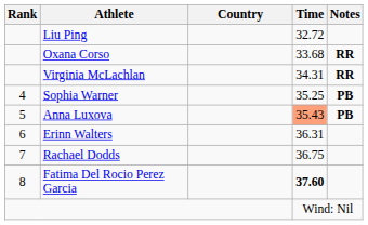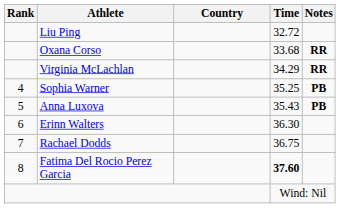 <table class="wikitable sortable" style="text-align:center">
 <tr>
 <th>Rank</th>
 <th style="width:180px">Athlete</th>
 <th style="width:125px">Country</th>
 <th>Time</th>
 <th>Notes</th>
 </tr>
 <tr>
 <td></td>
 <td style="text-align:left;"><a href='#'>Liu Ping</a></td>
 <td style="text-align:left;"></td>
 <td>32.72</td>
 <td></td>
 </tr>
 <tr>
 <td></td>
 <td style="text-align:left;"><a href='#'>Oxana Corso</a></td>
 <td style="text-align:left;"></td>
 <td>33.68</td>
 <td><strong>RR</strong></td>
 </tr>
 <tr>
 <td></td>
 <td style="text-align:left;"><a href='#'>Virginia McLachlan</a></td>
 <td style="text-align:left;"></td>
-<td>34.31</td>
+<td>34.29</td>
 <td><strong>RR</strong></td>
 </tr>
 <tr>
 <td>4</td>
 <td style="text-align:left;"><a href='#'>Sophia Warner</a></td>
 <td style="text-align:left;"></td>
 <td>35.25</td>
 <td><strong>PB</strong></td>
 </tr>
 <tr>
 <td>5</td>
 <td style="text-align:left;"><a href='#'>Anna Luxova</a></td>
 <td style="text-align:left;"></td>
-<td style="background: lightsalmon;">35.43</td>
+<td>35.43</td>
 <td><strong>PB</strong></td>
 </tr>
 <tr>
 <td>6</td>
 <td style="text-align:left;"><a href='#'>Erinn Walters</a></td>
 <td style="text-align:left;"></td>
-<td>36.31</td>
+<td>36.30</td>
 <td></td>
 </tr>
 <tr>
 <td>7</td>
 <td style="text-align:left;"><a href='#'>Rachael Dodds</a></td>
 <td style="text-align:left;"></td>
 <td>36.75</td>
 <td></td>
 </tr>
 <tr>
 <td>8</td>
 <td style="text-align:left;"><a href='#'>Fatima Del Rocio Perez Garcia</a></td>
 <td style="text-align:left;"></td>
 <td><strong>37.60</strong></td>
 <td></td>
 </tr>
 <tr class="sortbottom">
 <td colspan="3"></td>
 <td colspan="2">Wind: Nil</td>
 </tr>
 </table>
